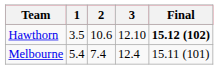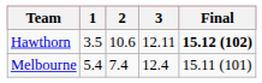 <table class="wikitable" | align="right">
 <tr style="background:#f03;">
 <th><strong>Team</strong></th>
 <th><strong>1</strong></th>
 <th><strong>2</strong></th>
 <th><strong>3</strong></th>
 <th><strong>Final</strong></th>
 </tr>
 <tr>
 <td><a href='#'>Hawthorn</a></td>
 <td>3.5</td>
 <td>10.6</td>
-<td>12.10</td>
+<td>12.11</td>
 <td><strong>15.12 (102)</strong></td>
 </tr>
 <tr>
 <td><a href='#'>Melbourne</a></td>
 <td>5.4</td>
 <td>7.4</td>
 <td>12.4</td>
 <td>15.11 (101)</td>
 </tr>
 </table>
